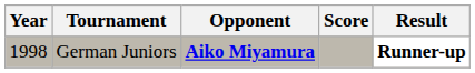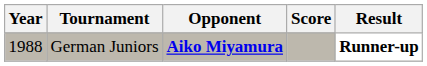 <table class="sortable wikitable" style="font-size: 90%;">
 <tr>
 <th>Year</th>
 <th>Tournament</th>
 <th>Opponent</th>
 <th>Score</th>
 <th>Result</th>
 </tr>
 <tr style="background:#BDB8AD">
-<td align="center">1998</td>
+<td align="center">1988</td>
 <td align="left">German Juniors</td>
 <td align="left"><strong> <a href='#'>Aiko Miyamura</a></strong></td>
 <td align="left"></td>
 <td style="text-align:left; background:white"> <strong>Runner-up</strong></td>
 </tr>
 </table>
